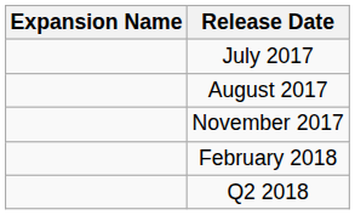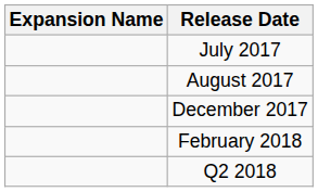 <table class="wikitable" style="text-align:center">
 <tr>
 <th>Expansion Name</th>
 <th>Release Date</th>
 </tr>
 <tr>
 <td></td>
 <td>July 2017</td>
 </tr>
 <tr>
 <td></td>
 <td>August 2017</td>
 </tr>
 <tr>
 <td></td>
-<td>November 2017</td>
+<td>December 2017</td>
 </tr>
 <tr>
 <td></td>
 <td>February 2018</td>
 </tr>
 <tr>
 <td></td>
 <td>Q2 2018</td>
 </tr>
 </table>
